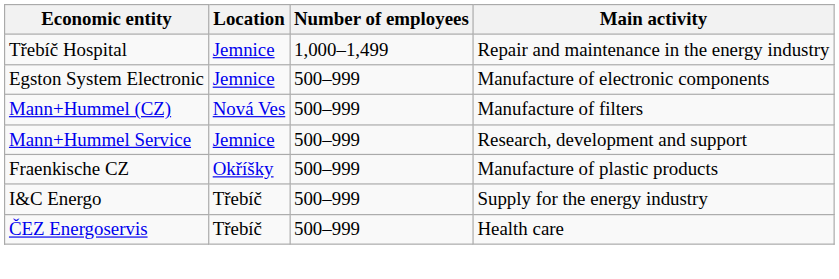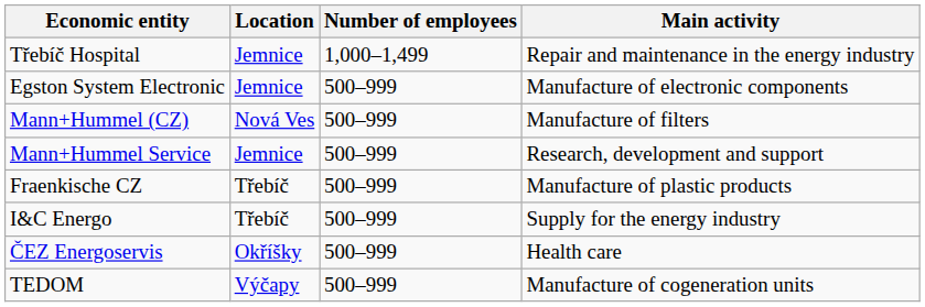 <table class="wikitable sortable">
 <tr>
 <th>Economic entity</th>
 <th>Location</th>
 <th>Number of employees</th>
 <th>Main activity</th>
 </tr>
 <tr>
 <td>Třebíč Hospital</td>
 <td><a href='#'>Jemnice</a></td>
 <td>1,000–1,499</td>
 <td>Repair and maintenance in the energy industry</td>
 </tr>
 <tr>
 <td>Egston System Electronic</td>
 <td><a href='#'>Jemnice</a></td>
 <td>500–999</td>
 <td>Manufacture of electronic components</td>
 </tr>
 <tr>
 <td><a href='#'>Mann+Hummel (CZ)</a></td>
 <td><a href='#'>Nová Ves</a></td>
 <td>500–999</td>
 <td>Manufacture of filters</td>
 </tr>
 <tr>
 <td><a href='#'>Mann+Hummel Service</a></td>
 <td><a href='#'>Jemnice</a></td>
 <td>500–999</td>
 <td>Research, development and support</td>
 </tr>
 <tr>
 <td>Fraenkische CZ</td>
-<td><a href='#'>Okříšky</a></td>
+<td>Třebíč</td>
 <td>500–999</td>
 <td>Manufacture of plastic products</td>
 </tr>
 <tr>
 <td>I&C Energo</td>
 <td>Třebíč</td>
 <td>500–999</td>
 <td>Supply for the energy industry</td>
 </tr>
 <tr>
 <td><a href='#'>ČEZ Energoservis</a></td>
-<td>Třebíč</td>
+<td><a href='#'>Okříšky</a></td>
 <td>500–999</td>
 <td>Health care</td>
 </tr>
+<tr>
+<td>TEDOM</td>
+<td><a href='#'>Výčapy</a></td>
+<td>500–999</td>
+<td>Manufacture of cogeneration units</td>
+</tr>
 </table>
